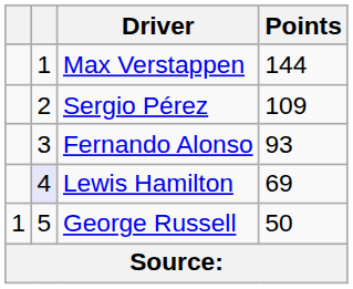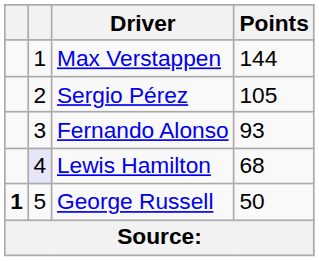 <table class="wikitable" style="font-size: 85%;">
 <tr>
 <th scope="col"></th>
 <th scope="col"></th>
 <th scope="col">Driver</th>
 <th scope="col">Points</th>
 </tr>
 <tr>
 <td align="left"></td>
 <td align="center">1</td>
 <td> <a href='#'>Max Verstappen</a></td>
 <td align="left">144</td>
 </tr>
 <tr>
 <td align="left"></td>
 <td align="center">2</td>
 <td> <a href='#'>Sergio Pérez</a></td>
-<td align="left">109</td>
+<td align="left">105</td>
 </tr>
 <tr>
 <td align="left"></td>
 <td align="center">3</td>
 <td> <a href='#'>Fernando Alonso</a></td>
 <td align="left">93</td>
 </tr>
 <tr>
 <td align="left"></td>
 <td align="center" style="background: lavender;">4</td>
 <td> <a href='#'>Lewis Hamilton</a></td>
-<td align="left">69</td>
+<td align="left">68</td>
 </tr>
 <tr>
-<td align="left"> 1</td>
+<td align="left"><strong> 1</strong></td>
 <td align="center">5</td>
 <td> <a href='#'>George Russell</a></td>
 <td align="left">50</td>
 </tr>
 <tr>
 <th colspan=4>Source:</th>
 </tr>
 </table>
